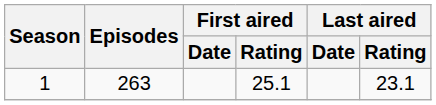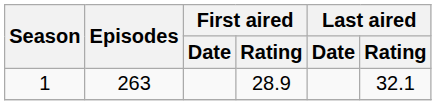 <table class="wikitable" style="text-align: center">
 <tr>
 <th scope="col" rowspan="2">Season</th>
 <th scope="col" rowspan="2" colspan="1">Episodes</th>
 <th scope="col" colspan="2">First aired</th>
 <th scope="col" colspan="2">Last aired</th>
 </tr>
 <tr>
 <th scope="col">Date</th>
 <th scope="col">Rating</th>
 <th scope="col">Date</th>
 <th scope="col">Rating</th>
 </tr>
 <tr>
 <td>1</td>
 <td>263</td>
 <td></td>
-<td>25.1</td>
+<td>28.9</td>
 <td></td>
-<td>23.1</td>
+<td>32.1</td>
 </tr>
 <tr>
 </tr>
 </table>
